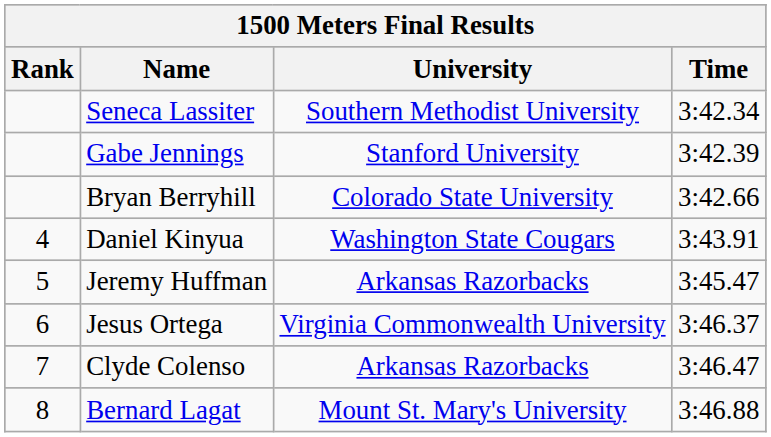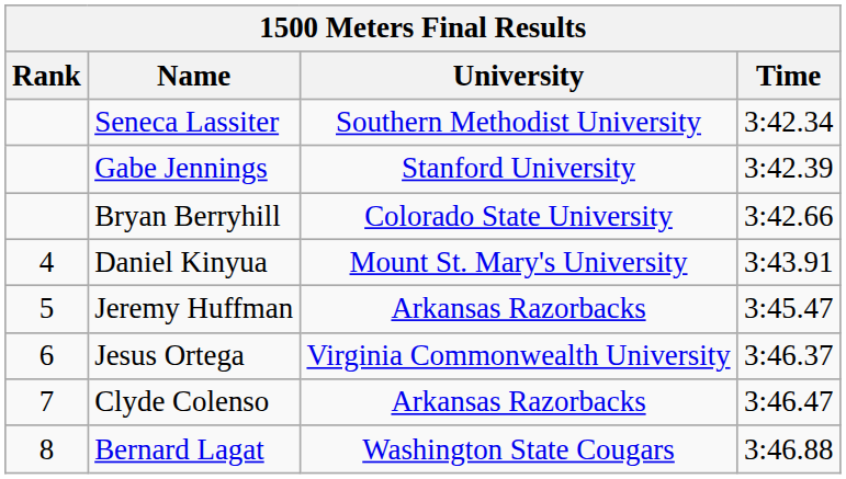 <table class="wikitable sortable" style="text-align:center">
 <tr>
 <th colspan="4">1500 Meters Final Results</th>
 </tr>
 <tr>
 <th>Rank</th>
 <th>Name</th>
 <th>University</th>
 <th>Time</th>
 </tr>
 <tr>
 <td></td>
 <td align=left><a href='#'>Seneca Lassiter</a></td>
 <td><a href='#'>Southern Methodist University</a></td>
 <td>3:42.34</td>
 </tr>
 <tr>
 <td></td>
 <td align=left><a href='#'>Gabe Jennings</a></td>
 <td><a href='#'>Stanford University</a></td>
 <td>3:42.39</td>
 </tr>
 <tr>
 <td></td>
 <td align=left>Bryan Berryhill</td>
 <td><a href='#'>Colorado State University</a></td>
 <td>3:42.66</td>
 </tr>
 <tr>
 <td>4</td>
 <td align=left>Daniel Kinyua</td>
-<td><a href='#'>Washington State Cougars</a></td>
+<td><a href='#'>Mount St. Mary's University</a></td>
 <td>3:43.91</td>
 </tr>
 <tr>
 <td>5</td>
 <td align=left>Jeremy Huffman</td>
 <td><a href='#'>Arkansas Razorbacks</a></td>
 <td>3:45.47</td>
 </tr>
 <tr>
 <td>6</td>
 <td align=left>Jesus Ortega</td>
 <td><a href='#'>Virginia Commonwealth University</a></td>
 <td>3:46.37</td>
 </tr>
 <tr>
 <td>7</td>
 <td align=left>Clyde Colenso</td>
 <td><a href='#'>Arkansas Razorbacks</a></td>
 <td>3:46.47</td>
 </tr>
 <tr>
 <td>8</td>
 <td align=left><a href='#'>Bernard Lagat</a></td>
-<td><a href='#'>Mount St. Mary's University</a></td>
+<td><a href='#'>Washington State Cougars</a></td>
 <td>3:46.88</td>
 </tr>
 </table>
